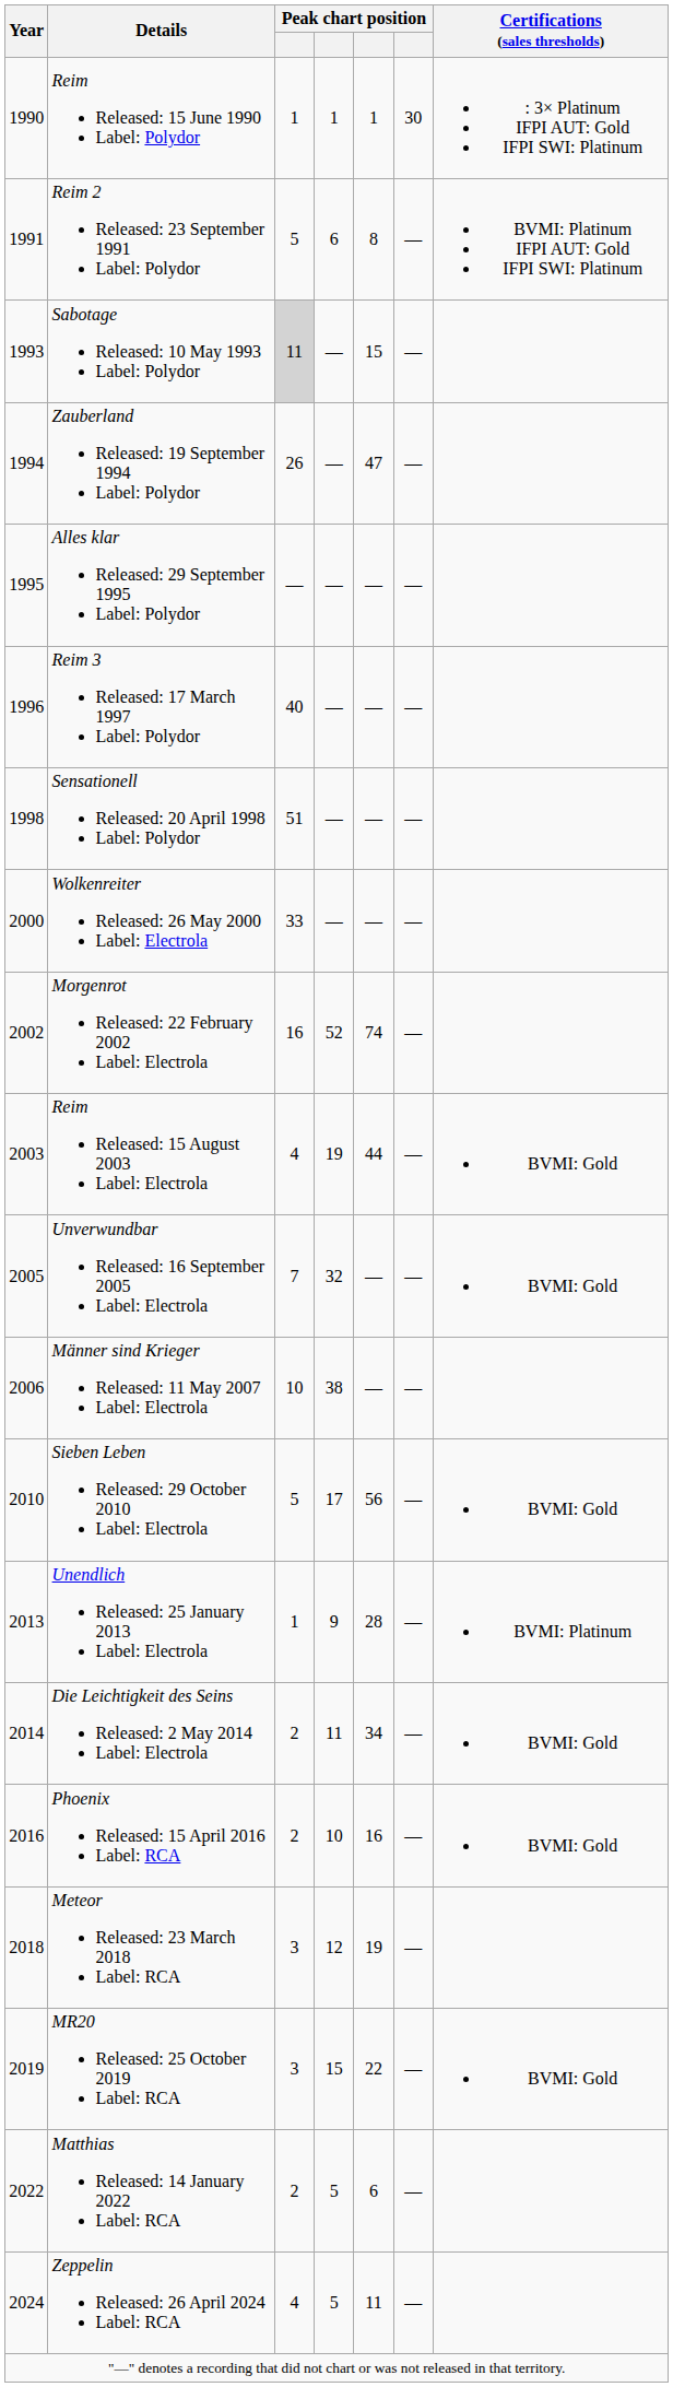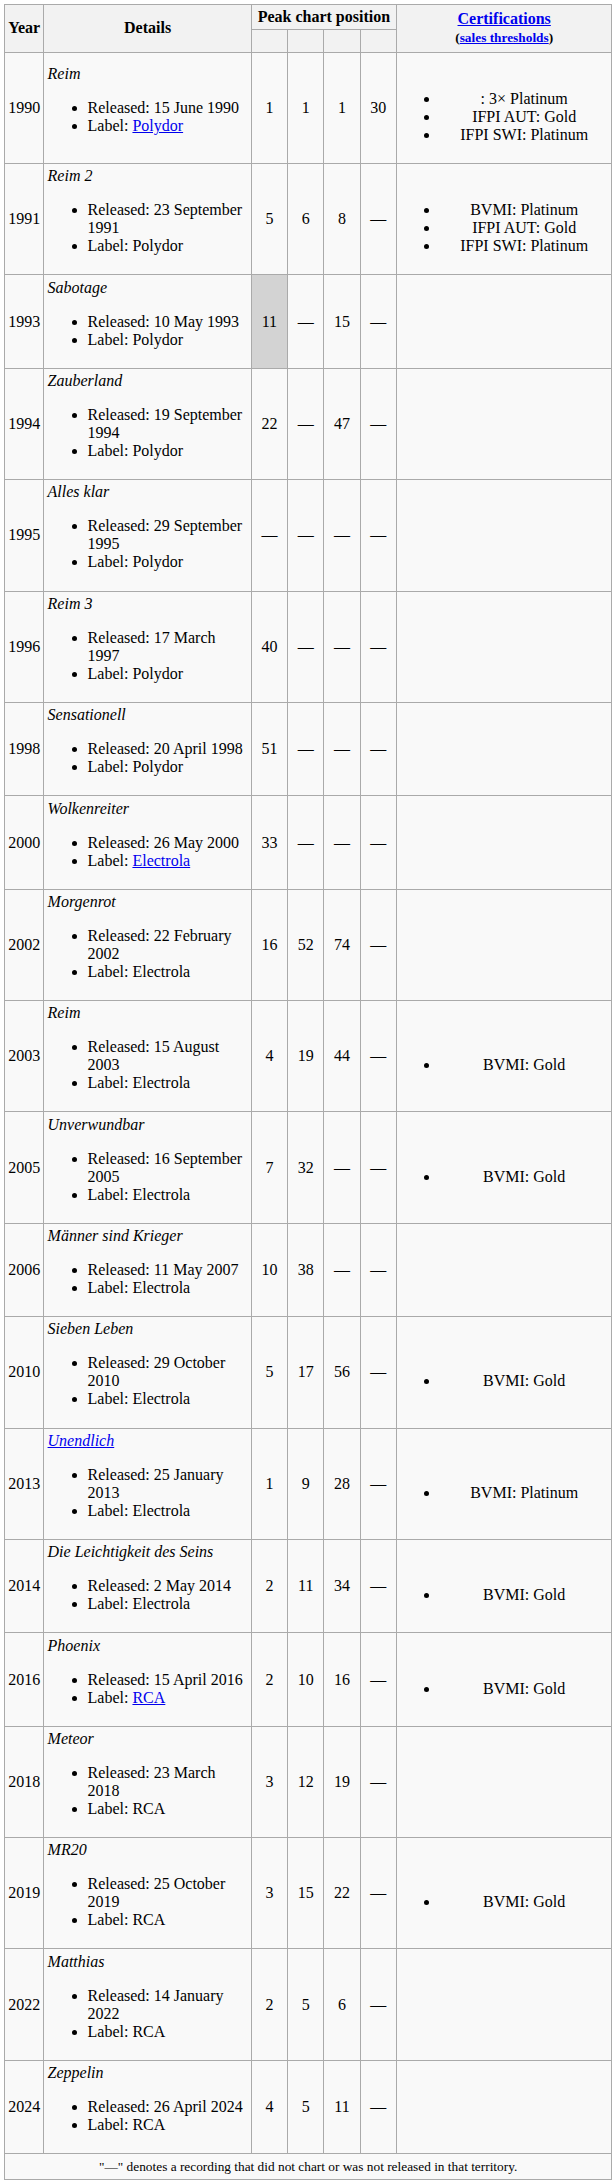 <table class="wikitable" style="text-align:center">
 <tr>
 <th scope="col" rowspan="2">Year</th>
 <th scope="col" rowspan="2" style="width:200px;">Details</th>
 <th scope="col" colspan="4">Peak chart position</th>
 <th scope="col" rowspan="2" style="width:13em;"><a href='#'>Certifications</a><br><small>(<a href='#'>sales thresholds</a>)</small></th>
 </tr>
 <tr style="font-size:smaller">
 <th width="30"><a href='#'></a><br></th>
 <th width="30"><a href='#'></a><br></th>
 <th width="30"><a href='#'></a><br></th>
 <th width="30"><a href='#'></a><br></th>
 </tr>
 <tr>
 <td>1990</td>
 <td align="left"><em>Reim</em><br><ul><li>Released: 15 June 1990</li><li>Label: <a href='#'>Polydor</a></li></ul></td>
 <td>1</td>
 <td>1</td>
 <td>1</td>
 <td>30</td>
 <td><br><ul><li><a href='#'></a>: 3× Platinum</li><li>IFPI AUT: Gold</li><li>IFPI SWI: Platinum</li></ul></td>
 </tr>
 <tr>
 <td>1991</td>
 <td align="left"><em>Reim 2</em><br><ul><li>Released: 23 September 1991</li><li>Label: Polydor</li></ul></td>
 <td>5</td>
 <td>6</td>
 <td>8</td>
 <td>—</td>
 <td><br><ul><li>BVMI: Platinum</li><li>IFPI AUT: Gold</li><li>IFPI SWI: Platinum</li></ul></td>
 </tr>
 <tr>
 <td>1993</td>
 <td align="left"><em>Sabotage</em><br><ul><li>Released: 10 May 1993</li><li>Label: Polydor</li></ul></td>
 <td style="background: lightgrey;">11</td>
 <td>—</td>
 <td>15</td>
 <td>—</td>
 <td></td>
 </tr>
 <tr>
 <td>1994</td>
 <td align="left"><em>Zauberland</em><br><ul><li>Released: 19 September 1994</li><li>Label: Polydor</li></ul></td>
-<td>26</td>
+<td>22</td>
 <td>—</td>
 <td>47</td>
 <td>—</td>
 <td></td>
 </tr>
 <tr>
 <td>1995</td>
 <td align="left"><em>Alles klar</em><br><ul><li>Released: 29 September 1995</li><li>Label: Polydor</li></ul></td>
 <td>—</td>
 <td>—</td>
 <td>—</td>
 <td>—</td>
 <td></td>
 </tr>
 <tr>
 <td>1996</td>
 <td align="left"><em>Reim 3</em><br><ul><li>Released: 17 March 1997</li><li>Label: Polydor</li></ul></td>
 <td>40</td>
 <td>—</td>
 <td>—</td>
 <td>—</td>
 <td></td>
 </tr>
 <tr>
 <td>1998</td>
 <td align="left"><em>Sensationell</em><br><ul><li>Released: 20 April 1998</li><li>Label: Polydor</li></ul></td>
 <td>51</td>
 <td>—</td>
 <td>—</td>
 <td>—</td>
 <td></td>
 </tr>
 <tr>
 <td>2000</td>
 <td align="left"><em>Wolkenreiter</em><br><ul><li>Released: 26 May 2000</li><li>Label: <a href='#'>Electrola</a></li></ul></td>
 <td>33</td>
 <td>—</td>
 <td>—</td>
 <td>—</td>
 <td></td>
 </tr>
 <tr>
 <td>2002</td>
 <td align="left"><em>Morgenrot</em><br><ul><li>Released: 22 February 2002</li><li>Label: Electrola</li></ul></td>
 <td>16</td>
 <td>52</td>
 <td>74</td>
 <td>—</td>
 <td></td>
 </tr>
 <tr>
 <td>2003</td>
 <td align="left"><em>Reim</em><br><ul><li>Released: 15 August 2003</li><li>Label: Electrola</li></ul></td>
 <td>4</td>
 <td>19</td>
 <td>44</td>
 <td>—</td>
 <td><br><ul><li>BVMI: Gold</li></ul></td>
 </tr>
 <tr>
 <td>2005</td>
 <td align="left"><em>Unverwundbar</em><br><ul><li>Released: 16 September 2005</li><li>Label: Electrola</li></ul></td>
 <td>7</td>
 <td>32</td>
 <td>—</td>
 <td>—</td>
 <td><br><ul><li>BVMI: Gold</li></ul></td>
 </tr>
 <tr>
 <td>2006</td>
 <td align="left"><em>Männer sind Krieger</em><br><ul><li>Released: 11 May 2007</li><li>Label: Electrola</li></ul></td>
 <td>10</td>
 <td>38</td>
 <td>—</td>
 <td>—</td>
 <td></td>
 </tr>
 <tr>
 <td>2010</td>
 <td align="left"><em>Sieben Leben</em><br><ul><li>Released: 29 October 2010</li><li>Label: Electrola</li></ul></td>
 <td>5</td>
 <td>17</td>
 <td>56</td>
 <td>—</td>
 <td><br><ul><li>BVMI: Gold</li></ul></td>
 </tr>
 <tr>
 <td>2013</td>
 <td align="left"><em><a href='#'>Unendlich</a></em><br><ul><li>Released: 25 January 2013</li><li>Label: Electrola</li></ul></td>
 <td>1</td>
 <td>9</td>
 <td>28</td>
 <td>—</td>
 <td><br><ul><li>BVMI: Platinum</li></ul></td>
 </tr>
 <tr>
 <td>2014</td>
 <td align="left"><em>Die Leichtigkeit des Seins</em><br><ul><li>Released: 2 May 2014</li><li>Label: Electrola</li></ul></td>
 <td>2</td>
 <td>11</td>
 <td>34</td>
 <td>—</td>
 <td><br><ul><li>BVMI: Gold</li></ul></td>
 </tr>
 <tr>
 <td>2016</td>
 <td align="left"><em>Phoenix</em><br><ul><li>Released: 15 April 2016</li><li>Label: <a href='#'>RCA</a></li></ul></td>
 <td>2</td>
 <td>10</td>
 <td>16</td>
 <td>—</td>
 <td><br><ul><li>BVMI: Gold</li></ul></td>
 </tr>
 <tr>
 <td>2018</td>
 <td align="left"><em>Meteor</em><br><ul><li>Released: 23 March 2018</li><li>Label: RCA</li></ul></td>
 <td>3</td>
 <td>12</td>
 <td>19</td>
 <td>—</td>
 <td></td>
 </tr>
 <tr>
 <td>2019</td>
 <td align="left"><em>MR20</em><br><ul><li>Released: 25 October 2019</li><li>Label: RCA</li></ul></td>
 <td>3</td>
 <td>15</td>
 <td>22</td>
 <td>—</td>
 <td><br><ul><li>BVMI: Gold</li></ul></td>
 </tr>
 <tr>
 <td>2022</td>
 <td align="left"><em>Matthias</em><br><ul><li>Released: 14 January 2022</li><li>Label: RCA</li></ul></td>
 <td>2</td>
 <td>5</td>
 <td>6</td>
 <td>—</td>
 <td></td>
 </tr>
 <tr>
 <td>2024</td>
 <td align="left"><em>Zeppelin</em><br><ul><li>Released: 26 April 2024</li><li>Label: RCA</li></ul></td>
 <td>4</td>
 <td>5</td>
 <td>11</td>
 <td>—</td>
 <td></td>
 </tr>
 <tr>
 <td align="center" colspan="7"><small>"—" denotes a recording that did not chart or was not released in that territory.</small></td>
 </tr>
 </table>
